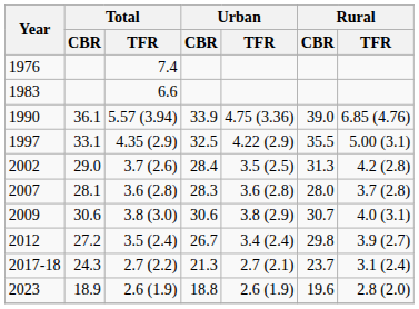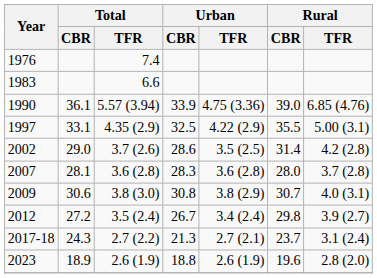 <table class="wikitable">
 <tr>
 <th rowspan=2>Year</th>
 <th colspan=2>Total</th>
 <th colspan=2>Urban</th>
 <th colspan=2>Rural</th>
 </tr>
 <tr>
 <th>CBR</th>
 <th>TFR</th>
 <th>CBR</th>
 <th>TFR</th>
 <th>CBR</th>
 <th>TFR</th>
 </tr>
 <tr>
 <td>1976</td>
 <td style="text-align:right;"></td>
 <td style="text-align:right;">7.4</td>
 <td style="text-align:right;"></td>
 <td style="text-align:right;"></td>
 <td style="text-align:right;"></td>
 <td style="text-align:right;"></td>
 </tr>
 <tr>
 <td>1983</td>
 <td style="text-align:right;"></td>
 <td style="text-align:right;">6.6</td>
 <td style="text-align:right;"></td>
 <td style="text-align:right;"></td>
 <td style="text-align:right;"></td>
 <td style="text-align:right;"></td>
 </tr>
 <tr>
 <td>1990</td>
 <td style="text-align:right;">36.1</td>
 <td style="text-align:right;">5.57 (3.94)</td>
 <td style="text-align:right;">33.9</td>
 <td style="text-align:right;">4.75 (3.36)</td>
 <td style="text-align:right;">39.0</td>
 <td style="text-align:right;">6.85 (4.76)</td>
 </tr>
 <tr>
 <td>1997</td>
 <td style="text-align:right;">33.1</td>
 <td style="text-align:right;">4.35 (2.9)</td>
 <td style="text-align:right;">32.5</td>
 <td style="text-align:right;">4.22 (2.9)</td>
 <td style="text-align:right;">35.5</td>
 <td style="text-align:right;">5.00 (3.1)</td>
 </tr>
 <tr>
 <td>2002</td>
 <td style="text-align:right;">29.0</td>
 <td style="text-align:right;">3.7 (2.6)</td>
-<td style="text-align:right;">28.4</td>
+<td style="text-align:right;">28.6</td>
 <td style="text-align:right;">3.5 (2.5)</td>
-<td style="text-align:right;">31.3</td>
+<td style="text-align:right;">31.4</td>
 <td style="text-align:right;">4.2 (2.8)</td>
 </tr>
 <tr>
 <td>2007</td>
 <td style="text-align:right;">28.1</td>
 <td style="text-align:right;">3.6 (2.8)</td>
 <td style="text-align:right;">28.3</td>
 <td style="text-align:right;">3.6 (2.8)</td>
 <td style="text-align:right;">28.0</td>
 <td style="text-align:right;">3.7 (2.8)</td>
 </tr>
 <tr>
 <td>2009</td>
 <td style="text-align:right;">30.6</td>
 <td style="text-align:right;">3.8 (3.0)</td>
-<td style="text-align:right;">30.6</td>
+<td style="text-align:right;">30.8</td>
 <td style="text-align:right;">3.8 (2.9)</td>
 <td style="text-align:right;">30.7</td>
 <td style="text-align:right;">4.0 (3.1)</td>
 </tr>
 <tr>
 <td>2012</td>
 <td style="text-align:right;">27.2</td>
 <td style="text-align:right;">3.5 (2.4)</td>
 <td style="text-align:right;">26.7</td>
 <td style="text-align:right;">3.4 (2.4)</td>
 <td style="text-align:right;">29.8</td>
 <td style="text-align:right;">3.9 (2.7)</td>
 </tr>
 <tr>
 <td>2017-18</td>
 <td style="text-align:right;">24.3</td>
 <td style="text-align:right;">2.7 (2.2)</td>
 <td style="text-align:right;">21.3</td>
 <td style="text-align:right;">2.7 (2.1)</td>
 <td style="text-align:right;">23.7</td>
 <td style="text-align:right;">3.1 (2.4)</td>
 </tr>
 <tr>
 <td>2023</td>
 <td style="text-align:right;">18.9</td>
 <td style="text-align:right;">2.6 (1.9)</td>
 <td style="text-align:right;">18.8</td>
 <td style="text-align:right;">2.6 (1.9)</td>
 <td style="text-align:right;">19.6</td>
 <td style="text-align:right;">2.8 (2.0)</td>
 </tr>
 <tr>
 </tr>
 </table>
